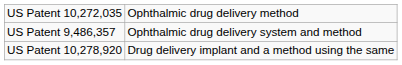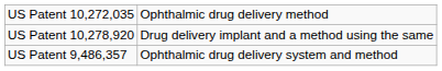 <table class="wikitable">
 <tr>
 <td>US Patent 10,272,035</td>
 <td>Ophthalmic drug delivery method</td>
 </tr>
 <tr>
+<td>US Patent 10,278,920</td>
+<td>Drug delivery implant and a method using the same</td>
+</tr>
+<tr>
 <td>US Patent 9,486,357</td>
 <td>Ophthalmic drug delivery system and method</td>
 </tr>
-<tr>
-<td>US Patent 10,278,920</td>
-<td>Drug delivery implant and a method using the same</td>
-</tr>
 </table>
